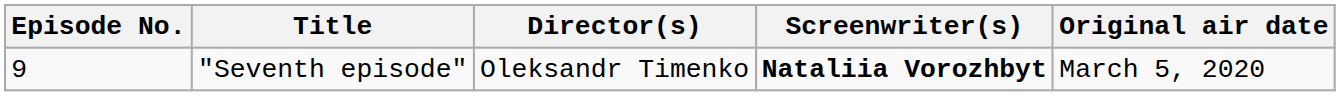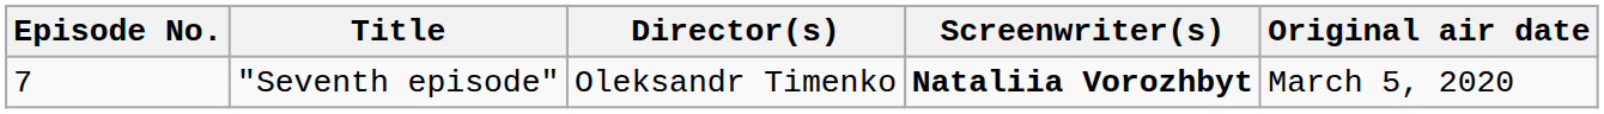 <table class="wikitable">
 <tr>
 <th>Episode No.</th>
 <th>Title</th>
 <th>Director(s)</th>
 <th>Screenwriter(s)</th>
 <th>Original air date</th>
 </tr>
 <tr>
-<td>9</td>
+<td>7</td>
 <td>"Seventh episode"</td>
 <td>Oleksandr Timenko</td>
 <td><strong>Nataliia Vorozhbyt</strong></td>
 <td>March 5, 2020</td>
 </tr>
 </table>
